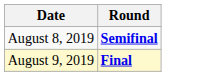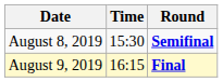 <table class="wikitable">
 <tr>
 <th>Date</th>
+<th>Time</th>
 <th>Round</th>
 </tr>
 <tr>
 <td>August 8, 2019</td>
+<td>15:30</td>
 <td><strong><a href='#'>Semifinal</a></strong></td>
 </tr>
 <tr style=background:lemonchiffon>
 <td>August 9, 2019</td>
+<td>16:15</td>
 <td><strong><a href='#'>Final</a></strong></td>
 </tr>
 </table>
